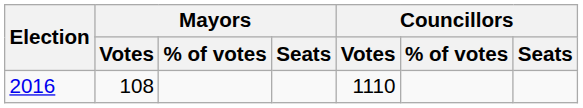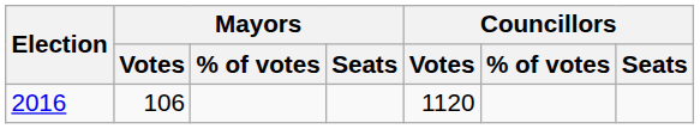 <table class="wikitable">
 <tr>
 <th rowspan="2">Election</th>
 <th colspan="3">Mayors</th>
 <th colspan="3">Councillors</th>
 </tr>
 <tr>
 <th>Votes</th>
 <th>% of votes</th>
 <th>Seats</th>
 <th>Votes</th>
 <th>% of votes</th>
 <th>Seats</th>
 </tr>
 <tr>
 <td><a href='#'>2016</a></td>
-<td align="right">108</td>
+<td align="right">106</td>
 <td></td>
 <td></td>
-<td align="right">1110</td>
+<td align="right">1120</td>
 <td></td>
 <td></td>
 </tr>
 </table>
